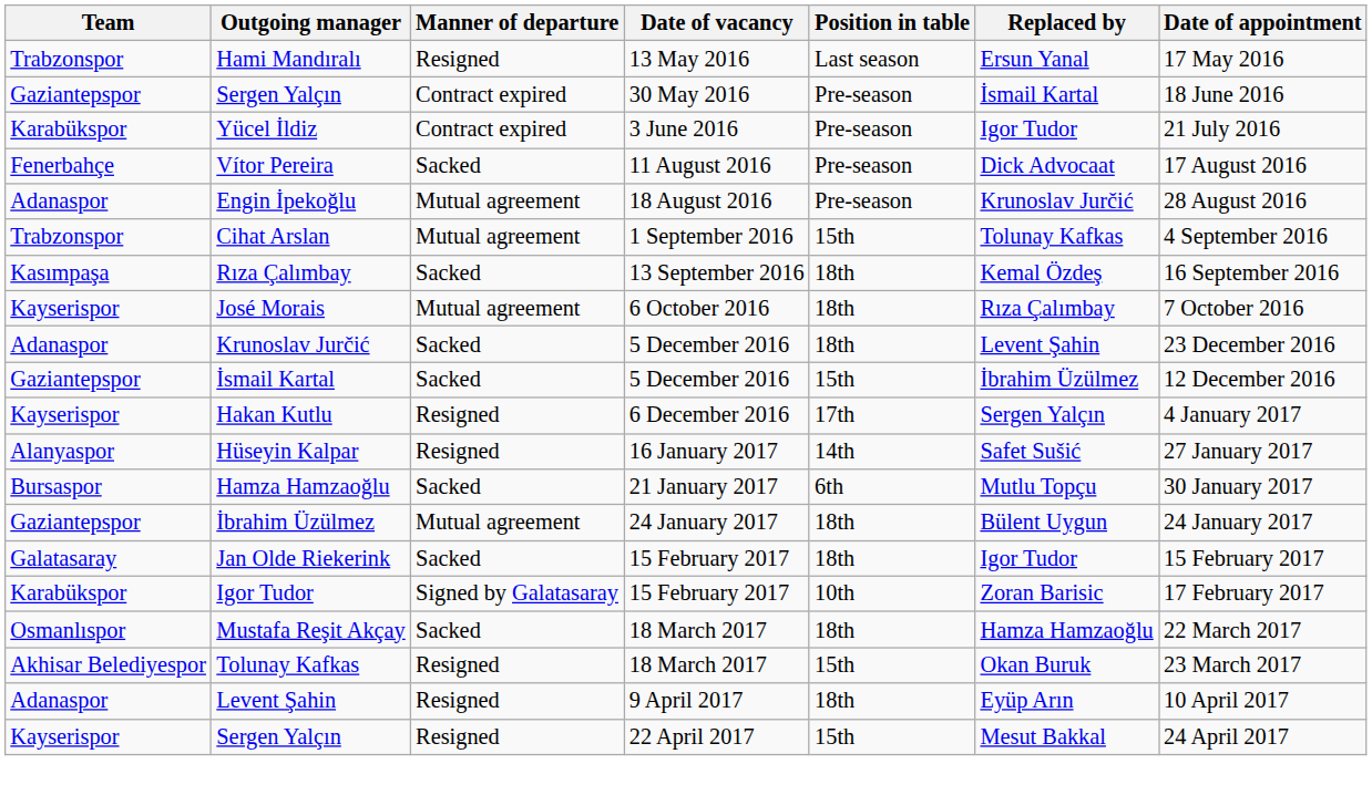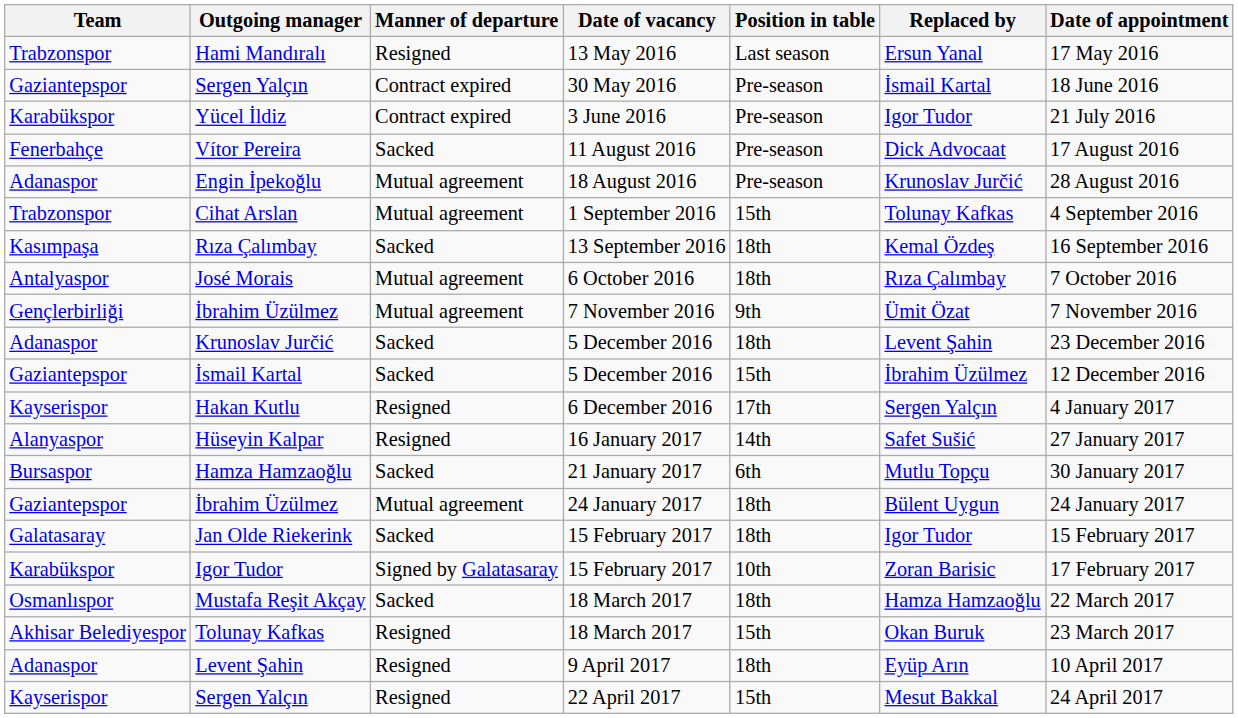 <table class="wikitable sortable">
 <tr>
 <th>Team</th>
 <th>Outgoing manager</th>
 <th>Manner of departure</th>
 <th>Date of vacancy</th>
 <th>Position in table</th>
 <th>Replaced by</th>
 <th>Date of appointment</th>
 </tr>
 <tr>
 <td><a href='#'>Trabzonspor</a></td>
 <td> <a href='#'>Hami Mandıralı</a></td>
 <td>Resigned</td>
 <td>13 May 2016</td>
 <td>Last season</td>
 <td> <a href='#'>Ersun Yanal</a></td>
 <td>17 May 2016</td>
 </tr>
 <tr>
 <td><a href='#'>Gaziantepspor</a></td>
 <td> <a href='#'>Sergen Yalçın</a></td>
 <td>Contract expired</td>
 <td>30 May 2016</td>
 <td>Pre-season</td>
 <td> <a href='#'>İsmail Kartal</a></td>
 <td>18 June 2016</td>
 </tr>
 <tr>
 <td><a href='#'>Karabükspor</a></td>
 <td> <a href='#'>Yücel İldiz</a></td>
 <td>Contract expired</td>
 <td>3 June 2016</td>
 <td>Pre-season</td>
 <td> <a href='#'>Igor Tudor</a></td>
 <td>21 July 2016</td>
 </tr>
 <tr>
 <td><a href='#'>Fenerbahçe</a></td>
 <td> <a href='#'>Vítor Pereira</a></td>
 <td>Sacked</td>
 <td>11 August 2016</td>
 <td>Pre-season</td>
 <td> <a href='#'>Dick Advocaat</a></td>
 <td>17 August 2016</td>
 </tr>
 <tr>
 <td><a href='#'>Adanaspor</a></td>
 <td> <a href='#'>Engin İpekoğlu</a></td>
 <td>Mutual agreement</td>
 <td>18 August 2016</td>
 <td>Pre-season</td>
 <td> <a href='#'>Krunoslav Jurčić</a></td>
 <td>28 August 2016</td>
 </tr>
 <tr>
 <td><a href='#'>Trabzonspor</a></td>
 <td> <a href='#'>Cihat Arslan</a></td>
 <td>Mutual agreement</td>
 <td>1 September 2016</td>
 <td>15th</td>
 <td> <a href='#'>Tolunay Kafkas</a></td>
 <td>4 September 2016</td>
 </tr>
 <tr>
 <td><a href='#'>Kasımpaşa</a></td>
 <td> <a href='#'>Rıza Çalımbay</a></td>
 <td>Sacked</td>
 <td>13 September 2016</td>
 <td>18th</td>
 <td> <a href='#'>Kemal Özdeş</a></td>
 <td>16 September 2016</td>
 </tr>
 <tr>
-<td><a href='#'>Kayserispor</a></td>
+<td><a href='#'>Antalyaspor</a></td>
 <td> <a href='#'>José Morais</a></td>
 <td>Mutual agreement</td>
 <td>6 October 2016</td>
 <td>18th</td>
 <td> <a href='#'>Rıza Çalımbay</a></td>
 <td>7 October 2016</td>
+</tr>
+<tr>
+<td><a href='#'>Gençlerbirliği</a></td>
+<td> <a href='#'>İbrahim Üzülmez</a></td>
+<td>Mutual agreement</td>
+<td>7 November 2016</td>
+<td>9th</td>
+<td> <a href='#'>Ümit Özat</a></td>
+<td>7 November 2016</td>
 </tr>
 <tr>
 <td><a href='#'>Adanaspor</a></td>
 <td> <a href='#'>Krunoslav Jurčić</a></td>
 <td>Sacked</td>
 <td>5 December 2016</td>
 <td>18th</td>
 <td> <a href='#'>Levent Şahin</a></td>
 <td>23 December 2016</td>
 </tr>
 <tr>
 <td><a href='#'>Gaziantepspor</a></td>
 <td> <a href='#'>İsmail Kartal</a></td>
 <td>Sacked</td>
 <td>5 December 2016</td>
 <td>15th</td>
 <td> <a href='#'>İbrahim Üzülmez</a></td>
 <td>12 December 2016</td>
 </tr>
 <tr>
 <td><a href='#'>Kayserispor</a></td>
 <td> <a href='#'>Hakan Kutlu</a></td>
 <td>Resigned</td>
 <td>6 December 2016</td>
 <td>17th</td>
 <td> <a href='#'>Sergen Yalçın</a></td>
 <td>4 January 2017</td>
 </tr>
 <tr>
 <td><a href='#'>Alanyaspor</a></td>
 <td> <a href='#'>Hüseyin Kalpar</a></td>
 <td>Resigned</td>
 <td>16 January 2017</td>
 <td>14th</td>
 <td> <a href='#'>Safet Sušić</a></td>
 <td>27 January 2017</td>
 </tr>
 <tr>
 <td><a href='#'>Bursaspor</a></td>
 <td> <a href='#'>Hamza Hamzaoğlu</a></td>
 <td>Sacked</td>
 <td>21 January 2017</td>
 <td>6th</td>
 <td> <a href='#'>Mutlu Topçu</a></td>
 <td>30 January 2017</td>
 </tr>
 <tr>
 <td><a href='#'>Gaziantepspor</a></td>
 <td> <a href='#'>İbrahim Üzülmez</a></td>
 <td>Mutual agreement</td>
 <td>24 January 2017</td>
 <td>18th</td>
 <td> <a href='#'>Bülent Uygun</a></td>
 <td>24 January 2017</td>
 </tr>
 <tr>
 <td><a href='#'>Galatasaray</a></td>
 <td> <a href='#'>Jan Olde Riekerink</a></td>
 <td>Sacked</td>
 <td>15 February 2017</td>
 <td>18th</td>
 <td> <a href='#'>Igor Tudor</a></td>
 <td>15 February 2017</td>
 </tr>
 <tr>
 <td><a href='#'>Karabükspor</a></td>
 <td> <a href='#'>Igor Tudor</a></td>
 <td>Signed by <a href='#'>Galatasaray</a></td>
 <td>15 February 2017</td>
 <td>10th</td>
 <td> <a href='#'>Zoran Barisic</a></td>
 <td>17 February 2017</td>
 </tr>
 <tr>
 <td><a href='#'>Osmanlıspor</a></td>
 <td> <a href='#'>Mustafa Reşit Akçay</a></td>
 <td>Sacked</td>
 <td>18 March 2017</td>
 <td>18th</td>
 <td> <a href='#'>Hamza Hamzaoğlu</a></td>
 <td>22 March 2017</td>
 </tr>
 <tr>
 <td><a href='#'>Akhisar Belediyespor</a></td>
 <td> <a href='#'>Tolunay Kafkas</a></td>
 <td>Resigned</td>
 <td>18 March 2017</td>
 <td>15th</td>
 <td> <a href='#'>Okan Buruk</a></td>
 <td>23 March 2017</td>
 </tr>
 <tr>
 <td><a href='#'>Adanaspor</a></td>
 <td> <a href='#'>Levent Şahin</a></td>
 <td>Resigned</td>
 <td>9 April 2017</td>
 <td>18th</td>
 <td> <a href='#'>Eyüp Arın</a></td>
 <td>10 April 2017</td>
 </tr>
 <tr>
 <td><a href='#'>Kayserispor</a></td>
 <td> <a href='#'>Sergen Yalçın</a></td>
 <td>Resigned</td>
 <td>22 April 2017</td>
 <td>15th</td>
 <td> <a href='#'>Mesut Bakkal</a></td>
 <td>24 April 2017</td>
 </tr>
 </table>
